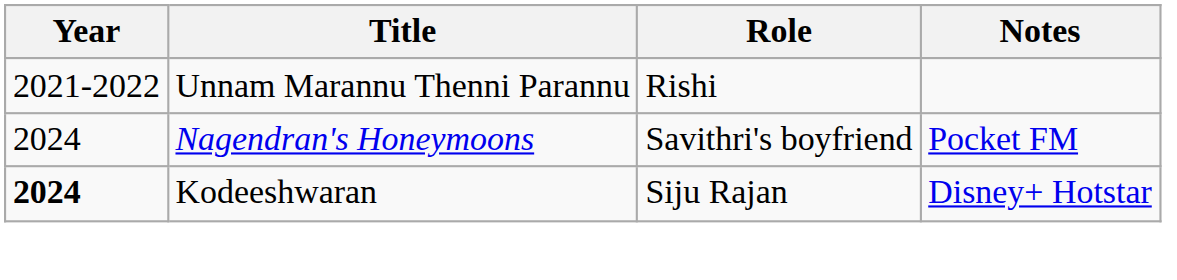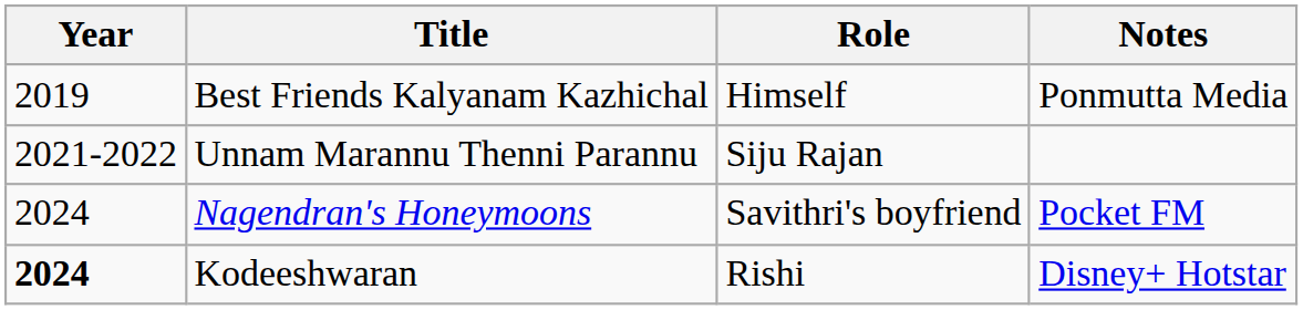 <table class="wikitable sortable">
 <tr>
 <th scope="col">Year</th>
 <th scope="col">Title</th>
 <th scope="col">Role</th>
 <th scope="col" class="unsortable">Notes</th>
 </tr>
 <tr>
+<td>2019</td>
+<td>Best Friends Kalyanam Kazhichal</td>
+<td>Himself</td>
+<td>Ponmutta Media</td>
+</tr>
+<tr>
 <td>2021-2022</td>
 <td>Unnam Marannu Thenni Parannu</td>
-<td>Rishi</td>
+<td>Siju Rajan</td>
 <td></td>
 </tr>
 <tr>
 <td>2024</td>
 <td><em><a href='#'>Nagendran's Honeymoons</a></em></td>
 <td>Savithri's boyfriend</td>
 <td><a href='#'>Pocket FM</a></td>
 </tr>
 <tr>
 <td><strong>2024</strong></td>
 <td>Kodeeshwaran</td>
-<td>Siju Rajan</td>
+<td>Rishi</td>
 <td><a href='#'>Disney+ Hotstar</a></td>
 </tr>
 </table>
